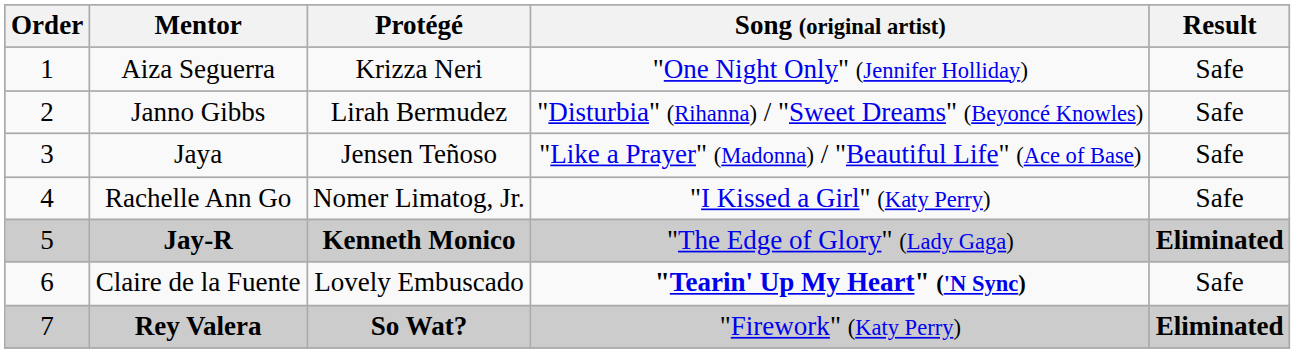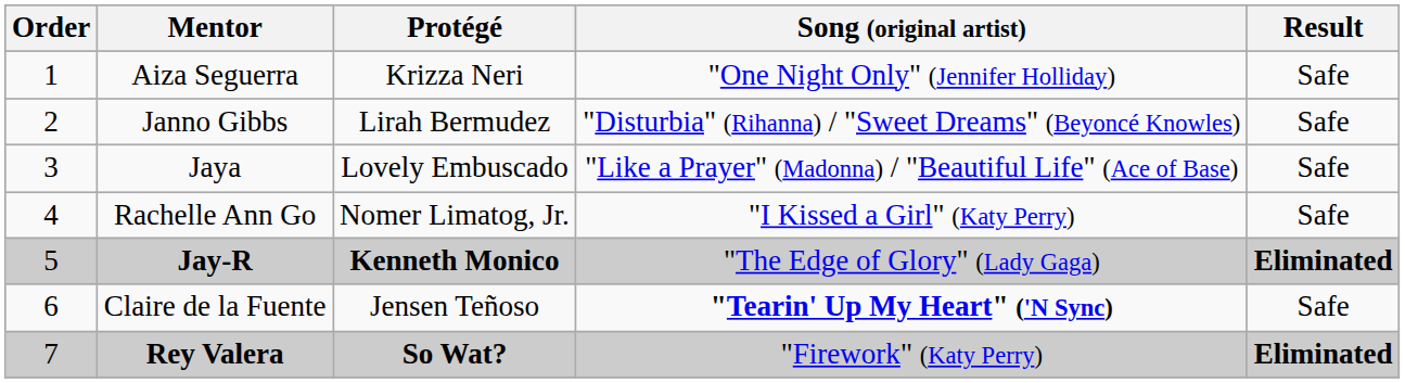 <table class="wikitable plainrowheaders" style="text-align:center;">
 <tr bgcolor="#f2f2f2">
 <th>Order</th>
 <th>Mentor</th>
 <th>Protégé</th>
 <th>Song <small>(original artist)</small></th>
 <th>Result</th>
 </tr>
 <tr>
 <td>1</td>
 <td>Aiza Seguerra</td>
 <td>Krizza Neri</td>
 <td>"<a href='#'>One Night Only</a>" <small>(<a href='#'>Jennifer Holliday</a>)</small></td>
 <td>Safe</td>
 </tr>
 <tr>
 <td>2</td>
 <td>Janno Gibbs</td>
 <td>Lirah Bermudez</td>
 <td>"<a href='#'>Disturbia</a>" <small>(<a href='#'>Rihanna</a>)</small> / "<a href='#'>Sweet Dreams</a>" <small>(<a href='#'>Beyoncé Knowles</a>)</small></td>
 <td>Safe</td>
 </tr>
 <tr>
 <td>3</td>
 <td>Jaya</td>
-<td>Jensen Teñoso</td>
+<td>Lovely Embuscado</td>
 <td>"<a href='#'>Like a Prayer</a>" <small>(<a href='#'>Madonna</a>)</small> / "<a href='#'>Beautiful Life</a>"  <small>(<a href='#'>Ace of Base</a>)</small></td>
 <td>Safe</td>
 </tr>
 <tr>
 <td>4</td>
 <td>Rachelle Ann Go</td>
 <td>Nomer Limatog, Jr.</td>
 <td>"<a href='#'>I Kissed a Girl</a>" <small>(<a href='#'>Katy Perry</a>)</small></td>
 <td>Safe</td>
 </tr>
 <tr style="background:#ccc">
 <td>5</td>
 <td><strong>Jay-R</strong></td>
 <td><strong>Kenneth Monico</strong></td>
 <td>"<a href='#'>The Edge of Glory</a>" <small>(<a href='#'>Lady Gaga</a>)</small></td>
 <td><strong>Eliminated</strong></td>
 </tr>
 <tr>
 <td>6</td>
 <td>Claire de la Fuente</td>
-<td>Lovely Embuscado</td>
+<td>Jensen Teñoso</td>
 <td><strong>"<a href='#'>Tearin' Up My Heart</a>" <small>(<a href='#'>'N Sync</a>)</small></strong></td>
 <td>Safe</td>
 </tr>
 <tr style="background:#ccc">
 <td>7</td>
 <td><strong>Rey Valera</strong></td>
 <td><strong>So Wat?</strong></td>
 <td>"<a href='#'>Firework</a>" <small>(<a href='#'>Katy Perry</a>)</small></td>
 <td><strong>Eliminated</strong></td>
 </tr>
 </table>
